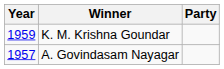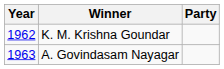 <table class="wikitable sortable">
 <tr>
 <th>Year</th>
 <th>Winner</th>
 <th colspan="2">Party</th>
 </tr>
 <tr>
-<td><a href='#'>1959</a></td>
+<td><a href='#'>1962</a></td>
 <td>K. M. Krishna Goundar</td>
 <td></td>
 </tr>
 <tr>
-<td><a href='#'>1957</a></td>
+<td><a href='#'>1963</a></td>
 <td>A. Govindasam Nayagar</td>
 <td></td>
 </tr>
 </table>
